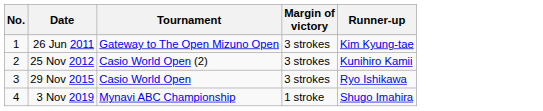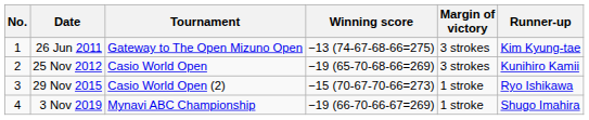 <table class="wikitable" style="font-size:95%;">
 <tr>
 <th>No.</th>
 <th>Date</th>
 <th>Tournament</th>
+<th>Winning score</th>
 <th>Margin of<br>victory</th>
 <th>Runner-up</th>
 </tr>
 <tr>
 <td align=center>1</td>
 <td align=right>26 Jun <a href='#'>2011</a></td>
 <td><a href='#'>Gateway to The Open Mizuno Open</a></td>
+<td>−13 (74-67-68-66=275)</td>
 <td>3 strokes</td>
 <td> <a href='#'>Kim Kyung-tae</a></td>
 </tr>
 <tr>
 <td align=center>2</td>
 <td align=right>25 Nov <a href='#'>2012</a></td>
-<td><a href='#'>Casio World Open</a> (2)</td>
+<td><a href='#'>Casio World Open</a></td>
+<td>−19 (65-70-68-66=269)</td>
 <td>3 strokes</td>
 <td> <a href='#'>Kunihiro Kamii</a></td>
 </tr>
 <tr>
 <td align=center>3</td>
 <td align=right>29 Nov <a href='#'>2015</a></td>
-<td><a href='#'>Casio World Open</a></td>
-<td>3 strokes</td>
+<td><a href='#'>Casio World Open</a> (2)</td>
+<td>−15 (70-67-70-66=273)</td>
+<td>1 stroke</td>
 <td> <a href='#'>Ryo Ishikawa</a></td>
 </tr>
 <tr>
 <td align=center>4</td>
 <td align=right>3 Nov <a href='#'>2019</a></td>
 <td><a href='#'>Mynavi ABC Championship</a></td>
+<td>−19 (66-70-66-67=269)</td>
 <td>1 stroke</td>
 <td> <a href='#'>Shugo Imahira</a></td>
 </tr>
 </table>
